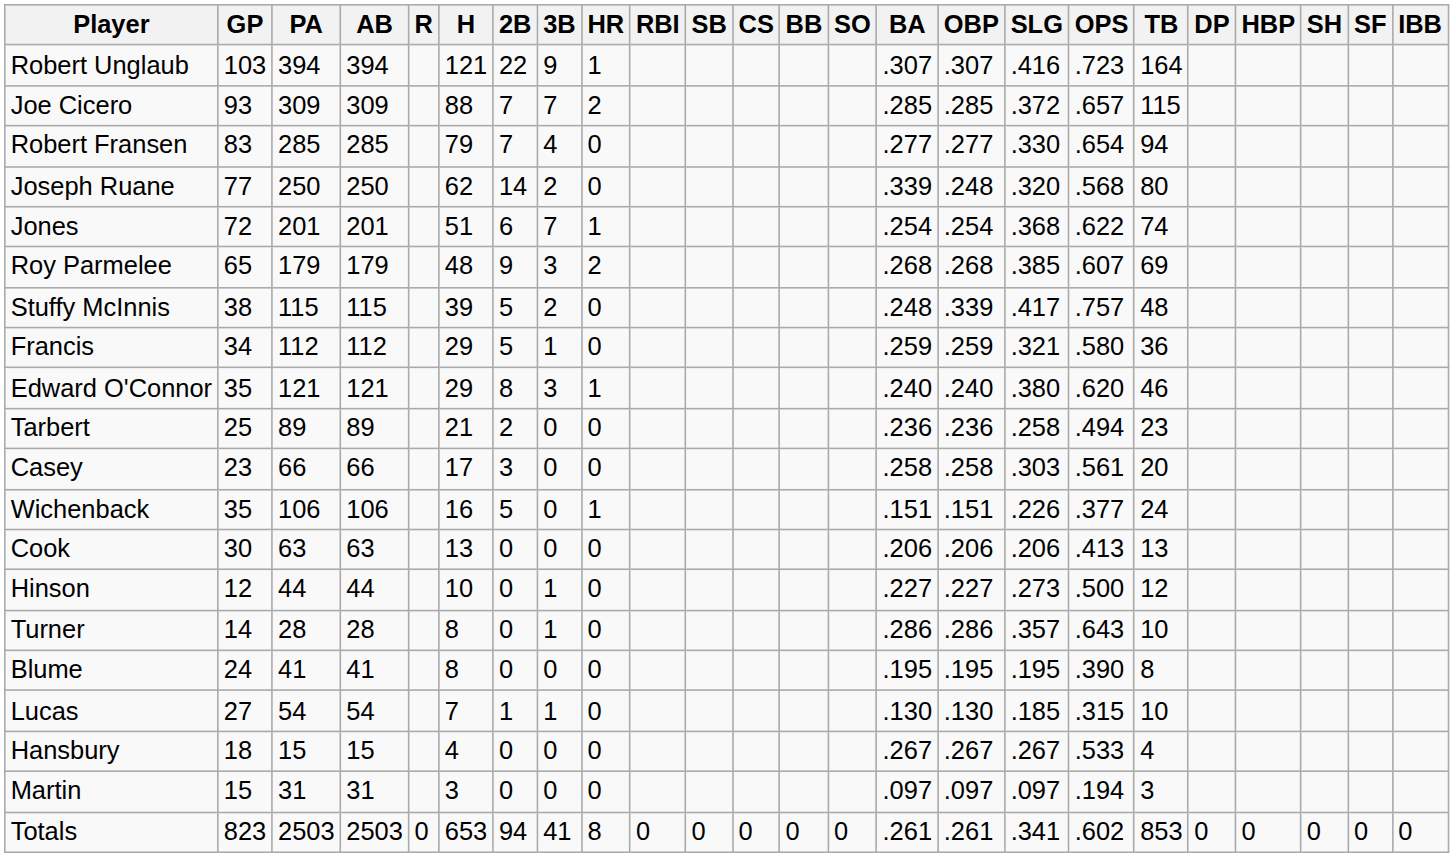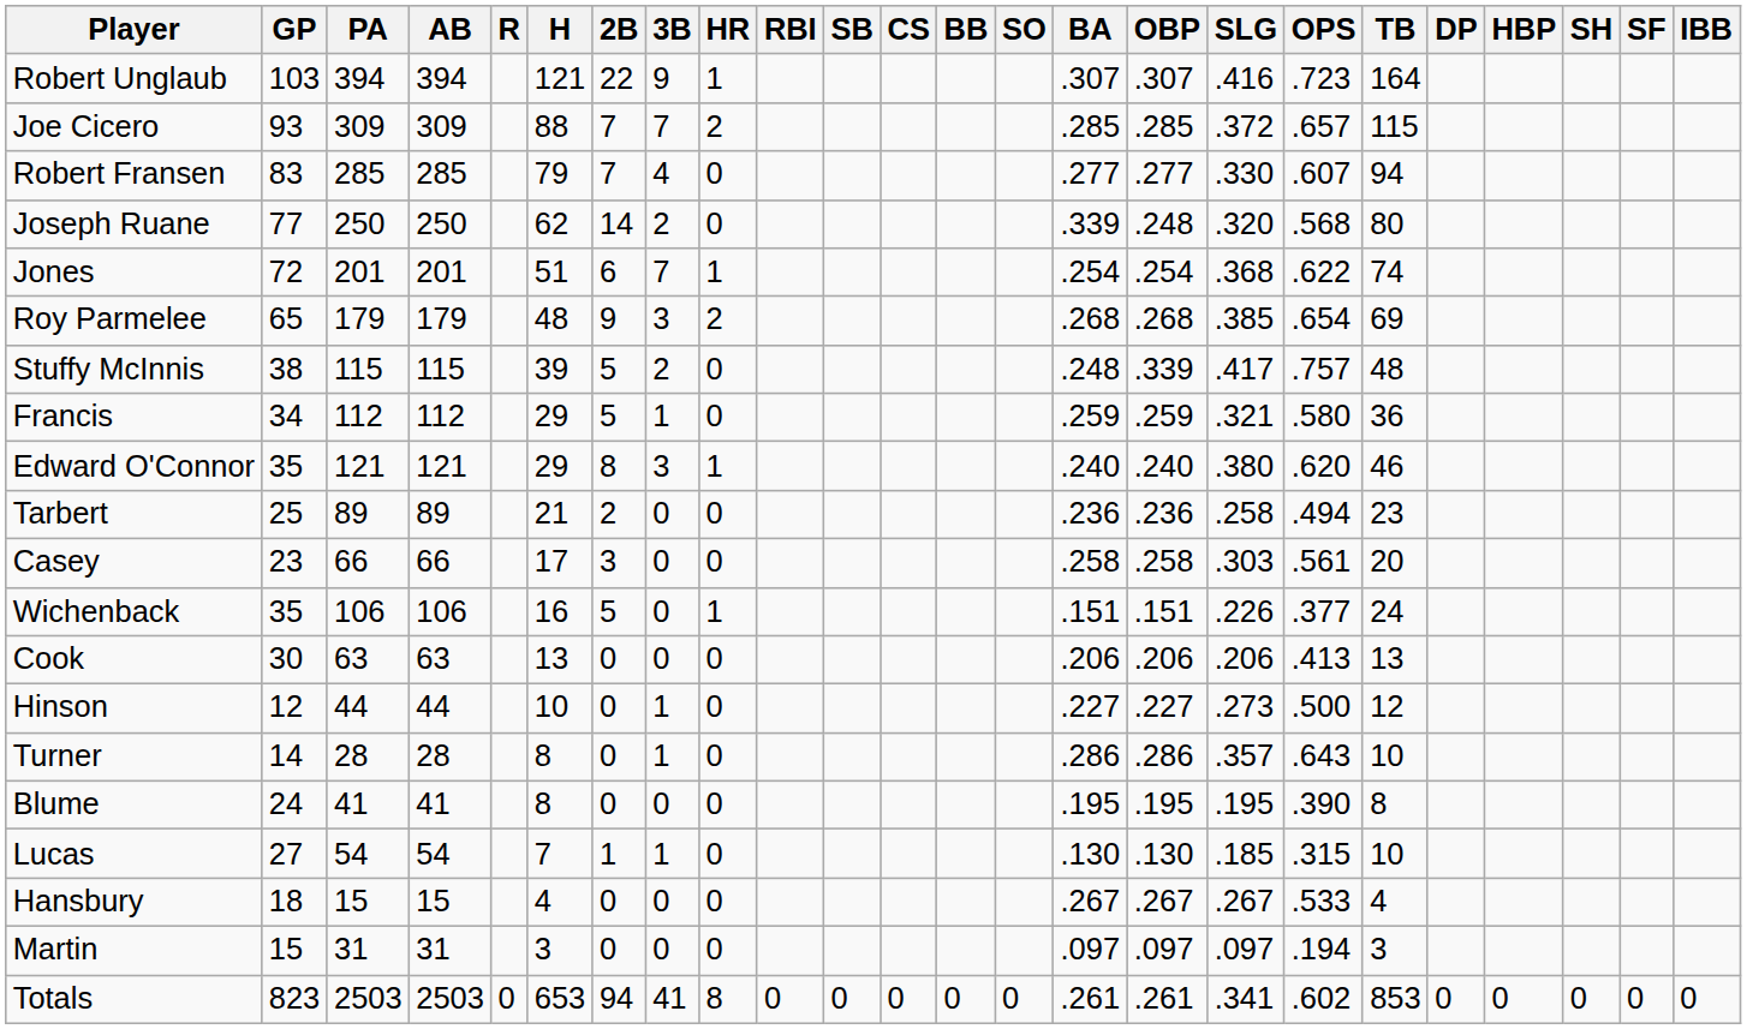 <table class="wikitable sortable mw-collapsible mw-collapsed">
 <tr>
 <th>Player</th>
 <th>GP</th>
 <th>PA</th>
 <th>AB</th>
 <th>R</th>
 <th>H</th>
 <th>2B</th>
 <th>3B</th>
 <th>HR</th>
 <th>RBI</th>
 <th>SB</th>
 <th>CS</th>
 <th>BB</th>
 <th>SO</th>
 <th>BA</th>
 <th>OBP</th>
 <th>SLG</th>
 <th>OPS</th>
 <th>TB</th>
 <th>DP</th>
 <th>HBP</th>
 <th>SH</th>
 <th>SF</th>
 <th>IBB</th>
 </tr>
 <tr>
 <td>Robert Unglaub</td>
 <td>103</td>
 <td>394</td>
 <td>394</td>
 <td></td>
 <td>121</td>
 <td>22</td>
 <td>9</td>
 <td>1</td>
 <td></td>
 <td></td>
 <td></td>
 <td></td>
 <td></td>
 <td>.307</td>
 <td>.307</td>
 <td>.416</td>
 <td>.723</td>
 <td>164</td>
 <td></td>
 <td></td>
 <td></td>
 <td></td>
 <td></td>
 </tr>
 <tr>
 <td>Joe Cicero</td>
 <td>93</td>
 <td>309</td>
 <td>309</td>
 <td></td>
 <td>88</td>
 <td>7</td>
 <td>7</td>
 <td>2</td>
 <td></td>
 <td></td>
 <td></td>
 <td></td>
 <td></td>
 <td>.285</td>
 <td>.285</td>
 <td>.372</td>
 <td>.657</td>
 <td>115</td>
 <td></td>
 <td></td>
 <td></td>
 <td></td>
 <td></td>
 </tr>
 <tr>
 <td>Robert Fransen</td>
 <td>83</td>
 <td>285</td>
 <td>285</td>
 <td></td>
 <td>79</td>
 <td>7</td>
 <td>4</td>
 <td>0</td>
 <td></td>
 <td></td>
 <td></td>
 <td></td>
 <td></td>
 <td>.277</td>
 <td>.277</td>
 <td>.330</td>
-<td>.654</td>
+<td>.607</td>
 <td>94</td>
 <td></td>
 <td></td>
 <td></td>
 <td></td>
 <td></td>
 </tr>
 <tr>
 <td>Joseph Ruane</td>
 <td>77</td>
 <td>250</td>
 <td>250</td>
 <td></td>
 <td>62</td>
 <td>14</td>
 <td>2</td>
 <td>0</td>
 <td></td>
 <td></td>
 <td></td>
 <td></td>
 <td></td>
 <td>.339</td>
 <td>.248</td>
 <td>.320</td>
 <td>.568</td>
 <td>80</td>
 <td></td>
 <td></td>
 <td></td>
 <td></td>
 <td></td>
 </tr>
 <tr>
 <td>Jones</td>
 <td>72</td>
 <td>201</td>
 <td>201</td>
 <td></td>
 <td>51</td>
 <td>6</td>
 <td>7</td>
 <td>1</td>
 <td></td>
 <td></td>
 <td></td>
 <td></td>
 <td></td>
 <td>.254</td>
 <td>.254</td>
 <td>.368</td>
 <td>.622</td>
 <td>74</td>
 <td></td>
 <td></td>
 <td></td>
 <td></td>
 <td></td>
 </tr>
 <tr>
 <td>Roy Parmelee</td>
 <td>65</td>
 <td>179</td>
 <td>179</td>
 <td></td>
 <td>48</td>
 <td>9</td>
 <td>3</td>
 <td>2</td>
 <td></td>
 <td></td>
 <td></td>
 <td></td>
 <td></td>
 <td>.268</td>
 <td>.268</td>
 <td>.385</td>
-<td>.607</td>
+<td>.654</td>
 <td>69</td>
 <td></td>
 <td></td>
 <td></td>
 <td></td>
 <td></td>
 </tr>
 <tr>
 <td>Stuffy McInnis</td>
 <td>38</td>
 <td>115</td>
 <td>115</td>
 <td></td>
 <td>39</td>
 <td>5</td>
 <td>2</td>
 <td>0</td>
 <td></td>
 <td></td>
 <td></td>
 <td></td>
 <td></td>
 <td>.248</td>
 <td>.339</td>
 <td>.417</td>
 <td>.757</td>
 <td>48</td>
 <td></td>
 <td></td>
 <td></td>
 <td></td>
 <td></td>
 </tr>
 <tr>
 <td>Francis</td>
 <td>34</td>
 <td>112</td>
 <td>112</td>
 <td></td>
 <td>29</td>
 <td>5</td>
 <td>1</td>
 <td>0</td>
 <td></td>
 <td></td>
 <td></td>
 <td></td>
 <td></td>
 <td>.259</td>
 <td>.259</td>
 <td>.321</td>
 <td>.580</td>
 <td>36</td>
 <td></td>
 <td></td>
 <td></td>
 <td></td>
 <td></td>
 </tr>
 <tr>
 <td>Edward O'Connor</td>
 <td>35</td>
 <td>121</td>
 <td>121</td>
 <td></td>
 <td>29</td>
 <td>8</td>
 <td>3</td>
 <td>1</td>
 <td></td>
 <td></td>
 <td></td>
 <td></td>
 <td></td>
 <td>.240</td>
 <td>.240</td>
 <td>.380</td>
 <td>.620</td>
 <td>46</td>
 <td></td>
 <td></td>
 <td></td>
 <td></td>
 <td></td>
 </tr>
 <tr>
 <td>Tarbert</td>
 <td>25</td>
 <td>89</td>
 <td>89</td>
 <td></td>
 <td>21</td>
 <td>2</td>
 <td>0</td>
 <td>0</td>
 <td></td>
 <td></td>
 <td></td>
 <td></td>
 <td></td>
 <td>.236</td>
 <td>.236</td>
 <td>.258</td>
 <td>.494</td>
 <td>23</td>
 <td></td>
 <td></td>
 <td></td>
 <td></td>
 <td></td>
 </tr>
 <tr>
 <td>Casey</td>
 <td>23</td>
 <td>66</td>
 <td>66</td>
 <td></td>
 <td>17</td>
 <td>3</td>
 <td>0</td>
 <td>0</td>
 <td></td>
 <td></td>
 <td></td>
 <td></td>
 <td></td>
 <td>.258</td>
 <td>.258</td>
 <td>.303</td>
 <td>.561</td>
 <td>20</td>
 <td></td>
 <td></td>
 <td></td>
 <td></td>
 <td></td>
 </tr>
 <tr>
 <td>Wichenback</td>
 <td>35</td>
 <td>106</td>
 <td>106</td>
 <td></td>
 <td>16</td>
 <td>5</td>
 <td>0</td>
 <td>1</td>
 <td></td>
 <td></td>
 <td></td>
 <td></td>
 <td></td>
 <td>.151</td>
 <td>.151</td>
 <td>.226</td>
 <td>.377</td>
 <td>24</td>
 <td></td>
 <td></td>
 <td></td>
 <td></td>
 <td></td>
 </tr>
 <tr>
 <td>Cook</td>
 <td>30</td>
 <td>63</td>
 <td>63</td>
 <td></td>
 <td>13</td>
 <td>0</td>
 <td>0</td>
 <td>0</td>
 <td></td>
 <td></td>
 <td></td>
 <td></td>
 <td></td>
 <td>.206</td>
 <td>.206</td>
 <td>.206</td>
 <td>.413</td>
 <td>13</td>
 <td></td>
 <td></td>
 <td></td>
 <td></td>
 <td></td>
 </tr>
 <tr>
 <td>Hinson</td>
 <td>12</td>
 <td>44</td>
 <td>44</td>
 <td></td>
 <td>10</td>
 <td>0</td>
 <td>1</td>
 <td>0</td>
 <td></td>
 <td></td>
 <td></td>
 <td></td>
 <td></td>
 <td>.227</td>
 <td>.227</td>
 <td>.273</td>
 <td>.500</td>
 <td>12</td>
 <td></td>
 <td></td>
 <td></td>
 <td></td>
 <td></td>
 </tr>
 <tr>
 <td>Turner</td>
 <td>14</td>
 <td>28</td>
 <td>28</td>
 <td></td>
 <td>8</td>
 <td>0</td>
 <td>1</td>
 <td>0</td>
 <td></td>
 <td></td>
 <td></td>
 <td></td>
 <td></td>
 <td>.286</td>
 <td>.286</td>
 <td>.357</td>
 <td>.643</td>
 <td>10</td>
 <td></td>
 <td></td>
 <td></td>
 <td></td>
 <td></td>
 </tr>
 <tr>
 <td>Blume</td>
 <td>24</td>
 <td>41</td>
 <td>41</td>
 <td></td>
 <td>8</td>
 <td>0</td>
 <td>0</td>
 <td>0</td>
 <td></td>
 <td></td>
 <td></td>
 <td></td>
 <td></td>
 <td>.195</td>
 <td>.195</td>
 <td>.195</td>
 <td>.390</td>
 <td>8</td>
 <td></td>
 <td></td>
 <td></td>
 <td></td>
 <td></td>
 </tr>
 <tr>
 <td>Lucas</td>
 <td>27</td>
 <td>54</td>
 <td>54</td>
 <td></td>
 <td>7</td>
 <td>1</td>
 <td>1</td>
 <td>0</td>
 <td></td>
 <td></td>
 <td></td>
 <td></td>
 <td></td>
 <td>.130</td>
 <td>.130</td>
 <td>.185</td>
 <td>.315</td>
 <td>10</td>
 <td></td>
 <td></td>
 <td></td>
 <td></td>
 <td></td>
 </tr>
 <tr>
 <td>Hansbury</td>
 <td>18</td>
 <td>15</td>
 <td>15</td>
 <td></td>
 <td>4</td>
 <td>0</td>
 <td>0</td>
 <td>0</td>
 <td></td>
 <td></td>
 <td></td>
 <td></td>
 <td></td>
 <td>.267</td>
 <td>.267</td>
 <td>.267</td>
 <td>.533</td>
 <td>4</td>
 <td></td>
 <td></td>
 <td></td>
 <td></td>
 <td></td>
 </tr>
 <tr>
 <td>Martin</td>
 <td>15</td>
 <td>31</td>
 <td>31</td>
 <td></td>
 <td>3</td>
 <td>0</td>
 <td>0</td>
 <td>0</td>
 <td></td>
 <td></td>
 <td></td>
 <td></td>
 <td></td>
 <td>.097</td>
 <td>.097</td>
 <td>.097</td>
 <td>.194</td>
 <td>3</td>
 <td></td>
 <td></td>
 <td></td>
 <td></td>
 <td></td>
 </tr>
 <tr>
 <td>Totals</td>
 <td>823</td>
 <td>2503</td>
 <td>2503</td>
 <td>0</td>
 <td>653</td>
 <td>94</td>
 <td>41</td>
 <td>8</td>
 <td>0</td>
 <td>0</td>
 <td>0</td>
 <td>0</td>
 <td>0</td>
 <td>.261</td>
 <td>.261</td>
 <td>.341</td>
 <td>.602</td>
 <td>853</td>
 <td>0</td>
 <td>0</td>
 <td>0</td>
 <td>0</td>
 <td>0</td>
 </tr>
 </table>
